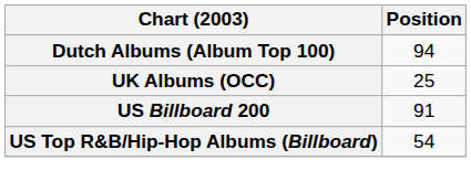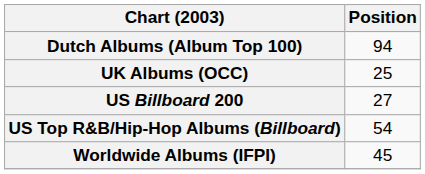 <table class="wikitable sortable plainrowheaders" style="text-align:center">
 <tr>
 <th scope="col">Chart (2003)</th>
 <th scope="col">Position</th>
 </tr>
 <tr>
 <th scope="row">Dutch Albums (Album Top 100)</th>
 <td>94</td>
 </tr>
 <tr>
 <th scope="row">UK Albums (OCC)</th>
 <td>25</td>
 </tr>
 <tr>
 <th scope="row">US <em>Billboard</em> 200</th>
-<td>91</td>
+<td>27</td>
 </tr>
 <tr>
 <th scope="row">US Top R&B/Hip-Hop Albums (<em>Billboard</em>)</th>
 <td>54</td>
 </tr>
 <tr>
+<th scope="row">Worldwide Albums (IFPI)</th>
+<td>45</td>
+</tr>
+<tr>
 </tr>
 </table>
